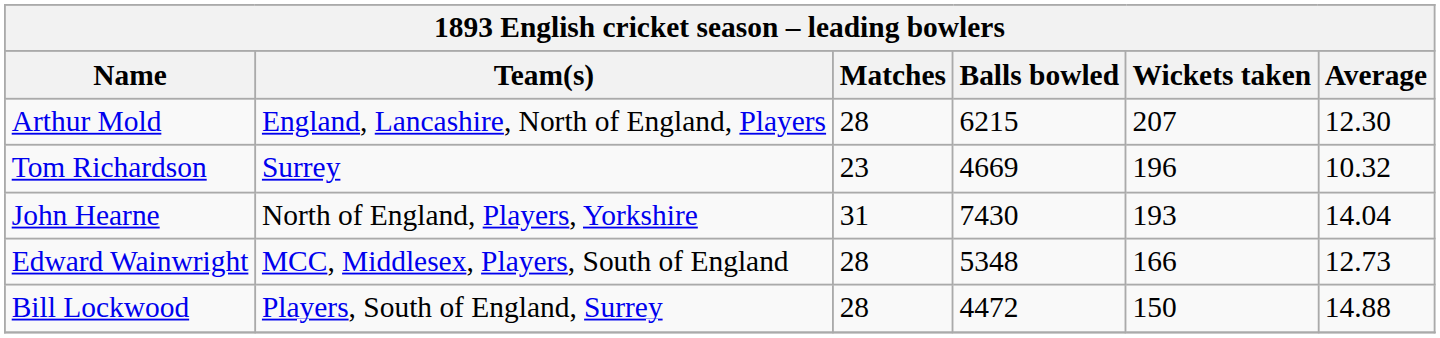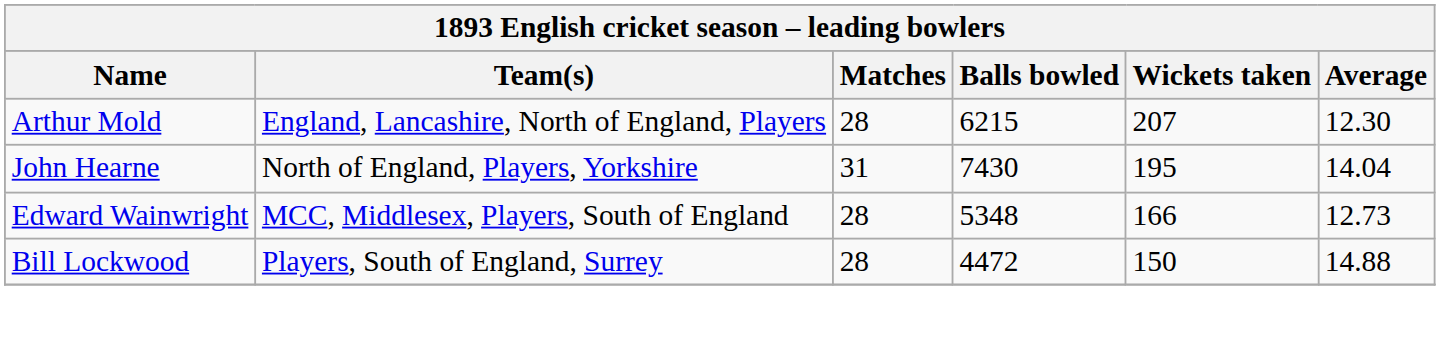 <table class="wikitable">
 <tr>
 <th bgcolor="#efefef" colspan="6">1893 English cricket season – leading bowlers</th>
 </tr>
 <tr bgcolor="#efefef">
 <th>Name</th>
 <th>Team(s)</th>
 <th>Matches</th>
 <th>Balls bowled</th>
 <th>Wickets taken</th>
 <th>Average</th>
 </tr>
 <tr>
 <td><a href='#'>Arthur Mold</a></td>
 <td><a href='#'>England</a>, <a href='#'>Lancashire</a>, North of England, <a href='#'>Players</a></td>
 <td>28</td>
 <td>6215</td>
 <td>207</td>
 <td>12.30</td>
 </tr>
 <tr>
-<td><a href='#'>Tom Richardson</a></td>
-<td><a href='#'>Surrey</a></td>
-<td>23</td>
-<td>4669</td>
-<td>196</td>
-<td>10.32</td>
-</tr>
-<tr>
 <td><a href='#'>John Hearne</a></td>
 <td>North of England, <a href='#'>Players</a>, <a href='#'>Yorkshire</a></td>
 <td>31</td>
 <td>7430</td>
-<td>193</td>
+<td>195</td>
 <td>14.04</td>
 </tr>
 <tr>
 <td><a href='#'>Edward Wainwright</a></td>
 <td><a href='#'>MCC</a>, <a href='#'>Middlesex</a>, <a href='#'>Players</a>, South of England</td>
 <td>28</td>
 <td>5348</td>
 <td>166</td>
 <td>12.73</td>
 </tr>
 <tr>
 <td><a href='#'>Bill Lockwood</a></td>
 <td><a href='#'>Players</a>, South of England, <a href='#'>Surrey</a></td>
 <td>28</td>
 <td>4472</td>
 <td>150</td>
 <td>14.88</td>
 </tr>
 <tr>
 </tr>
 </table>
